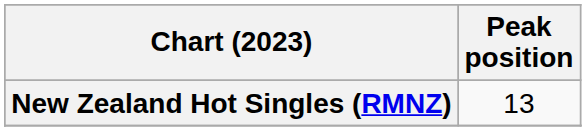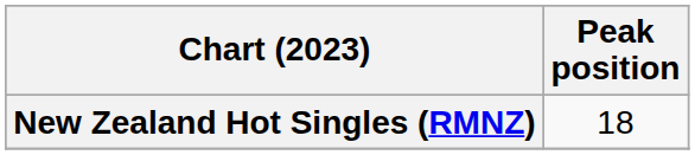 <table class="wikitable sortable plainrowheaders" style="text-align:center">
 <tr>
 <th scope="col">Chart (2023)</th>
 <th scope="col">Peak<br>position</th>
 </tr>
 <tr>
 <th scope="row">New Zealand Hot Singles (<a href='#'>RMNZ</a>)</th>
-<td>13</td>
+<td>18</td>
 </tr>
 <tr>
 </tr>
 <tr>
 </tr>
 <tr>
 </tr>
 </table>
